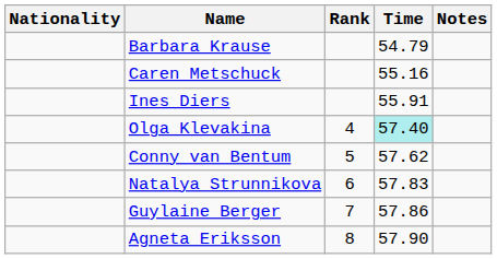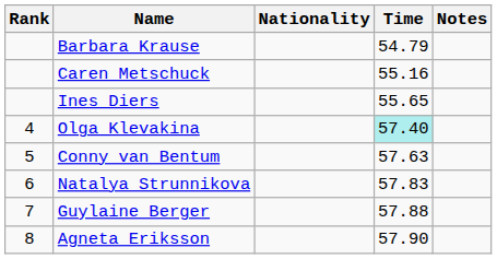 <table class="wikitable sortable" style="text-align:center">
 <tr>
+<th>Rank</th>
+<th>Name</th>
 <th>Nationality</th>
-<th>Name</th>
-<th>Rank</th>
 <th>Time</th>
 <th>Notes</th>
 </tr>
 <tr>
+<td></td>
+<td align=left><a href='#'>Barbara Krause</a></td>
 <td align=left></td>
-<td align=left><a href='#'>Barbara Krause</a></td>
-<td></td>
 <td>54.79</td>
 <td></td>
 </tr>
 <tr>
+<td></td>
+<td align=left><a href='#'>Caren Metschuck</a></td>
 <td align=left></td>
-<td align=left><a href='#'>Caren Metschuck</a></td>
-<td></td>
 <td>55.16</td>
 <td></td>
 </tr>
 <tr>
+<td></td>
+<td align=left><a href='#'>Ines Diers</a></td>
 <td align=left></td>
-<td align=left><a href='#'>Ines Diers</a></td>
-<td></td>
-<td>55.91</td>
+<td>55.65</td>
 <td></td>
 </tr>
 <tr>
+<td>4</td>
+<td align=left><a href='#'>Olga Klevakina</a></td>
 <td align=left></td>
-<td align=left><a href='#'>Olga Klevakina</a></td>
-<td>4</td>
 <td style="background: paleturquoise;">57.40</td>
 <td></td>
 </tr>
 <tr>
+<td>5</td>
+<td align=left><a href='#'>Conny van Bentum</a></td>
 <td align=left></td>
-<td align=left><a href='#'>Conny van Bentum</a></td>
-<td>5</td>
-<td>57.62</td>
+<td>57.63</td>
 <td></td>
 </tr>
 <tr>
+<td>6</td>
+<td align=left><a href='#'>Natalya Strunnikova</a></td>
 <td align=left></td>
-<td align=left><a href='#'>Natalya Strunnikova</a></td>
-<td>6</td>
 <td>57.83</td>
 <td></td>
 </tr>
 <tr>
+<td>7</td>
+<td align=left><a href='#'>Guylaine Berger</a></td>
 <td align=left></td>
-<td align=left><a href='#'>Guylaine Berger</a></td>
-<td>7</td>
-<td>57.86</td>
+<td>57.88</td>
 <td></td>
 </tr>
 <tr>
+<td>8</td>
+<td align=left><a href='#'>Agneta Eriksson</a></td>
 <td align=left></td>
-<td align=left><a href='#'>Agneta Eriksson</a></td>
-<td>8</td>
 <td>57.90</td>
 <td></td>
 </tr>
 </table>
